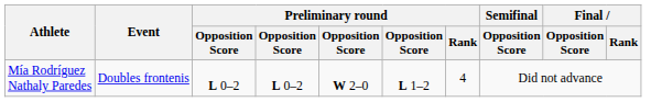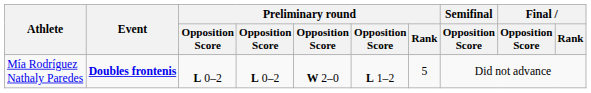 <table class=wikitable style=font-size:90%;text-align:center>
 <tr>
 <th rowspan=2>Athlete</th>
 <th rowspan=2>Event</th>
 <th colspan=5>Preliminary round</th>
 <th>Semifinal</th>
 <th colspan=2>Final / </th>
 </tr>
 <tr style=font-size:95%>
 <th>Opposition<br>Score</th>
 <th>Opposition<br>Score</th>
 <th>Opposition<br>Score</th>
 <th>Opposition<br>Score</th>
 <th>Rank</th>
 <th>Opposition<br>Score</th>
 <th>Opposition<br>Score</th>
 <th>Rank</th>
 </tr>
 <tr align=center>
 <td align=left><a href='#'>Mía Rodríguez</a><br><a href='#'>Nathaly Paredes</a></td>
-<td align=left><a href='#'>Doubles frontenis</a></td>
+<td align=left><strong><a href='#'>Doubles frontenis</a></strong></td>
 <td><br><strong>L</strong> 0–2</td>
 <td><br><strong>L</strong> 0–2</td>
 <td><br><strong>W</strong> 2–0</td>
 <td><br><strong>L</strong> 1–2</td>
-<td>4</td>
+<td>5</td>
 <td colspan=3>Did not advance</td>
 </tr>
 </table>
